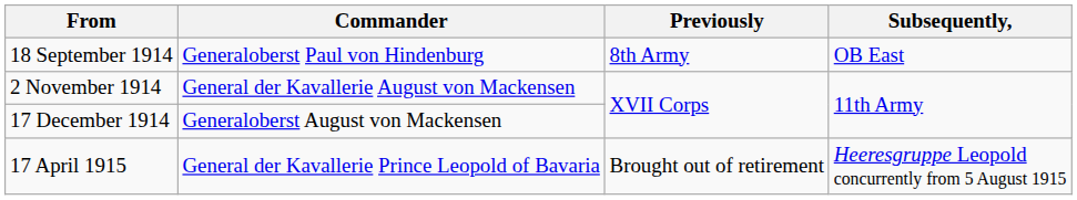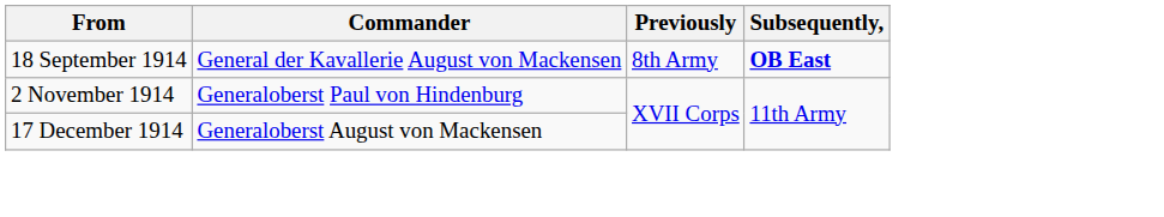 <table class="wikitable">
 <tr>
 <th>From</th>
 <th>Commander</th>
 <th>Previously</th>
 <th>Subsequently,</th>
 </tr>
 <tr>
 <td>18 September 1914</td>
-<td><a href='#'>Generaloberst</a> <a href='#'>Paul von Hindenburg</a></td>
+<td><a href='#'>General der Kavallerie</a> <a href='#'>August von Mackensen</a></td>
 <td><a href='#'>8th Army</a></td>
-<td><a href='#'>OB East</a></td>
+<td><strong><a href='#'>OB East</a></strong></td>
 </tr>
 <tr>
 <td>2 November 1914</td>
-<td><a href='#'>General der Kavallerie</a> <a href='#'>August von Mackensen</a></td>
+<td><a href='#'>Generaloberst</a> <a href='#'>Paul von Hindenburg</a></td>
 <td rowspan=2><a href='#'>XVII Corps</a></td>
 <td rowspan=2><a href='#'>11th Army</a></td>
 </tr>
 <tr>
 <td>17 December 1914</td>
 <td><a href='#'>Generaloberst</a> August von Mackensen</td>
 </tr>
-<tr>
-<td>17 April 1915</td>
-<td><a href='#'>General der Kavallerie</a> <a href='#'>Prince Leopold of Bavaria</a></td>
-<td>Brought out of retirement</td>
-<td><a href='#'><em>Heeresgruppe</em> Leopold</a><br><small>concurrently from 5 August 1915</small></td>
-</tr>
 </table>
